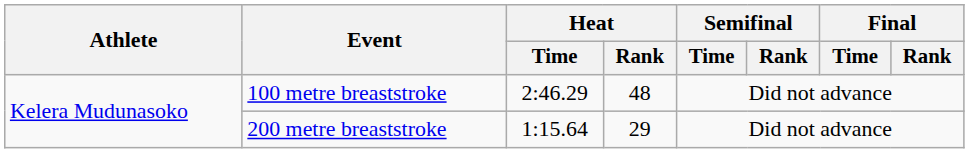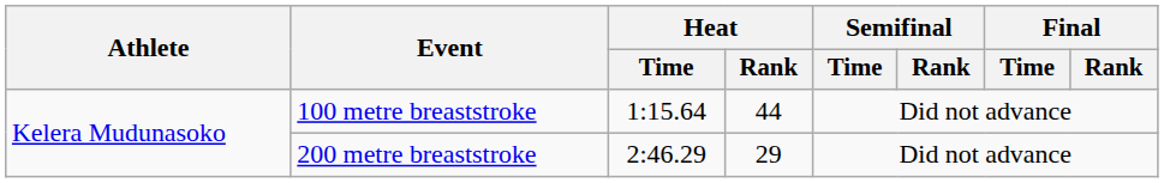 <table class="wikitable" style="text-align:center; font-size:90%; width:50%;">
 <tr>
 <th rowspan="2">Athlete</th>
 <th rowspan="2">Event</th>
 <th colspan="2">Heat</th>
 <th colspan="2">Semifinal</th>
 <th colspan="2">Final</th>
 </tr>
 <tr style="font-size:95%">
 <th>Time</th>
 <th>Rank</th>
 <th>Time</th>
 <th>Rank</th>
 <th>Time</th>
 <th>Rank</th>
 </tr>
 <tr>
 <td align=left rowspan=2><a href='#'>Kelera Mudunasoko</a></td>
 <td align=left><a href='#'>100 metre breaststroke</a></td>
-<td>2:46.29</td>
-<td>48</td>
+<td>1:15.64</td>
+<td>44</td>
 <td colspan=4>Did not advance</td>
 </tr>
 <tr>
 <td align=left><a href='#'>200 metre breaststroke</a></td>
-<td>1:15.64</td>
+<td>2:46.29</td>
 <td>29</td>
 <td colspan=4>Did not advance</td>
 </tr>
 </table>
